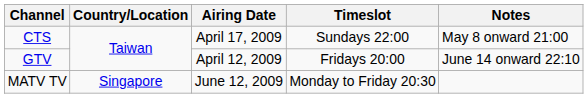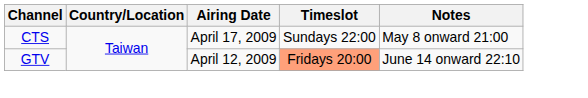 <table class="wikitable">
 <tr>
 <th>Channel</th>
 <th>Country/Location</th>
 <th>Airing Date</th>
 <th>Timeslot</th>
 <th>Notes</th>
 </tr>
 <tr>
 <td style="text-align:center;"><a href='#'>CTS</a></td>
 <td rowspan="2" style="text-align:center;"><a href='#'>Taiwan</a></td>
 <td style="text-align:center;">April 17, 2009</td>
 <td style="text-align:center;">Sundays 22:00</td>
 <td>May 8 onward 21:00</td>
 </tr>
 <tr>
 <td style="text-align:center;"><a href='#'>GTV</a></td>
 <td style="text-align:center;">April 12, 2009</td>
-<td style="text-align:center;">Fridays 20:00</td>
+<td style="background: lightsalmon; text-align:center;">Fridays 20:00</td>
 <td>June 14 onward 22:10</td>
 </tr>
-<tr>
-<td style="text-align:center;">MATV TV</td>
-<td style="text-align:center;"><a href='#'>Singapore</a></td>
-<td style="text-align:center;">June 12, 2009</td>
-<td style="text-align:center;">Monday to Friday 20:30</td>
-<td></td>
-</tr>
 </table>
